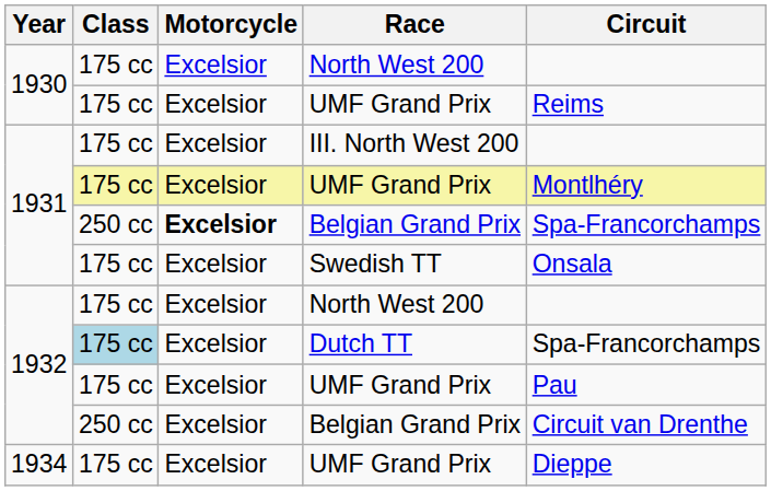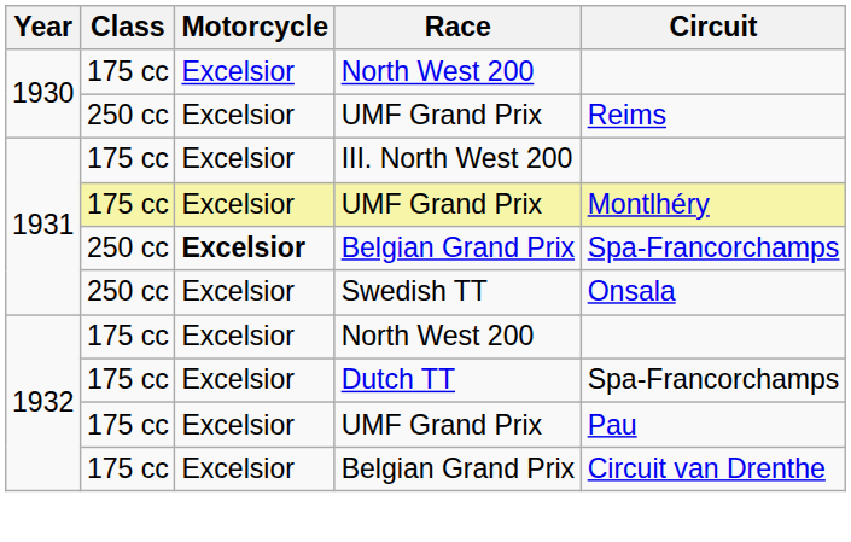 <table class="wikitable">
 <tr>
 <th>Year</th>
 <th>Class</th>
 <th>Motorcycle</th>
 <th>Race</th>
 <th>Circuit</th>
 </tr>
 <tr>
 <td rowspan="2">1930</td>
 <td>175 cc</td>
 <td><a href='#'>Excelsior</a></td>
 <td><a href='#'>North West 200</a></td>
 <td></td>
 </tr>
 <tr>
-<td>175 cc</td>
+<td>250 cc</td>
 <td>Excelsior</td>
 <td>UMF Grand Prix</td>
 <td><a href='#'>Reims</a></td>
 </tr>
 <tr>
 <td rowspan="4">1931</td>
 <td>175 cc</td>
 <td>Excelsior</td>
 <td>III. North West 200</td>
 <td></td>
 </tr>
 <tr>
 <td style="background:#F7F6A8;">175 cc</td>
 <td style="background:#F7F6A8;">Excelsior</td>
 <td style="background:#F7F6A8;">UMF Grand Prix</td>
 <td style="background:#F7F6A8;"><a href='#'>Montlhéry</a></td>
 </tr>
 <tr>
 <td>250 cc</td>
 <td><strong>Excelsior</strong></td>
 <td><a href='#'>Belgian Grand Prix</a></td>
 <td><a href='#'>Spa-Francorchamps</a></td>
 </tr>
 <tr>
-<td>175 cc</td>
+<td>250 cc</td>
 <td>Excelsior</td>
 <td>Swedish TT</td>
 <td><a href='#'>Onsala</a></td>
 </tr>
 <tr>
 <td rowspan="4">1932</td>
 <td>175 cc</td>
 <td>Excelsior</td>
 <td>North West 200</td>
 <td></td>
 </tr>
 <tr>
-<td style="background: lightblue;">175 cc</td>
+<td>175 cc</td>
 <td>Excelsior</td>
 <td><a href='#'>Dutch TT</a></td>
 <td>Spa-Francorchamps</td>
 </tr>
 <tr>
 <td>175 cc</td>
 <td>Excelsior</td>
 <td>UMF Grand Prix</td>
 <td><a href='#'>Pau</a></td>
 </tr>
 <tr>
-<td>250 cc</td>
+<td>175 cc</td>
 <td>Excelsior</td>
 <td>Belgian Grand Prix</td>
 <td><a href='#'>Circuit van Drenthe</a></td>
 </tr>
-<tr>
-<td>1934</td>
-<td>175 cc</td>
-<td>Excelsior</td>
-<td>UMF Grand Prix</td>
-<td><a href='#'>Dieppe</a></td>
-</tr>
 </table>
